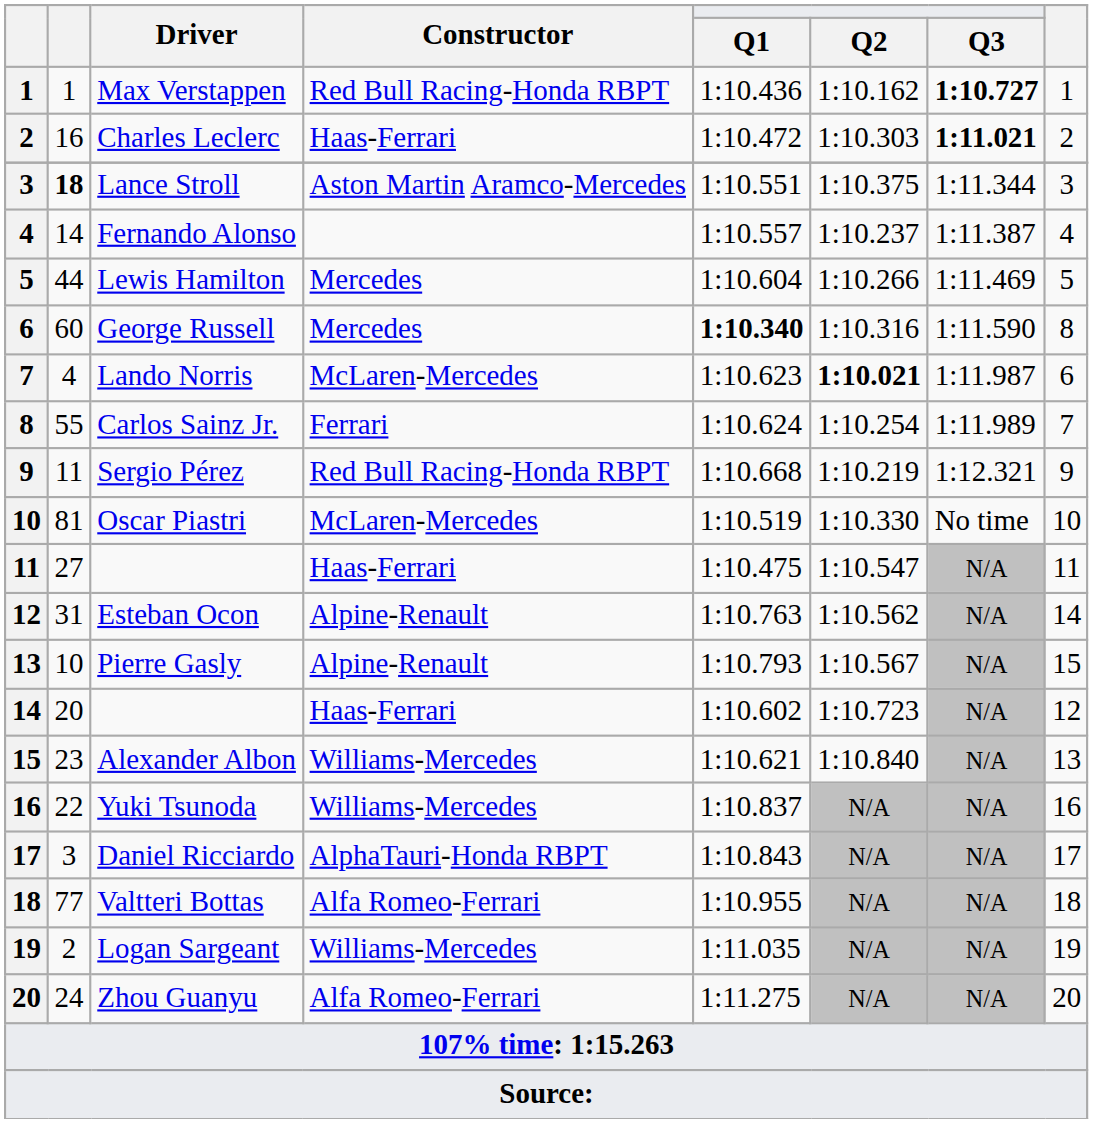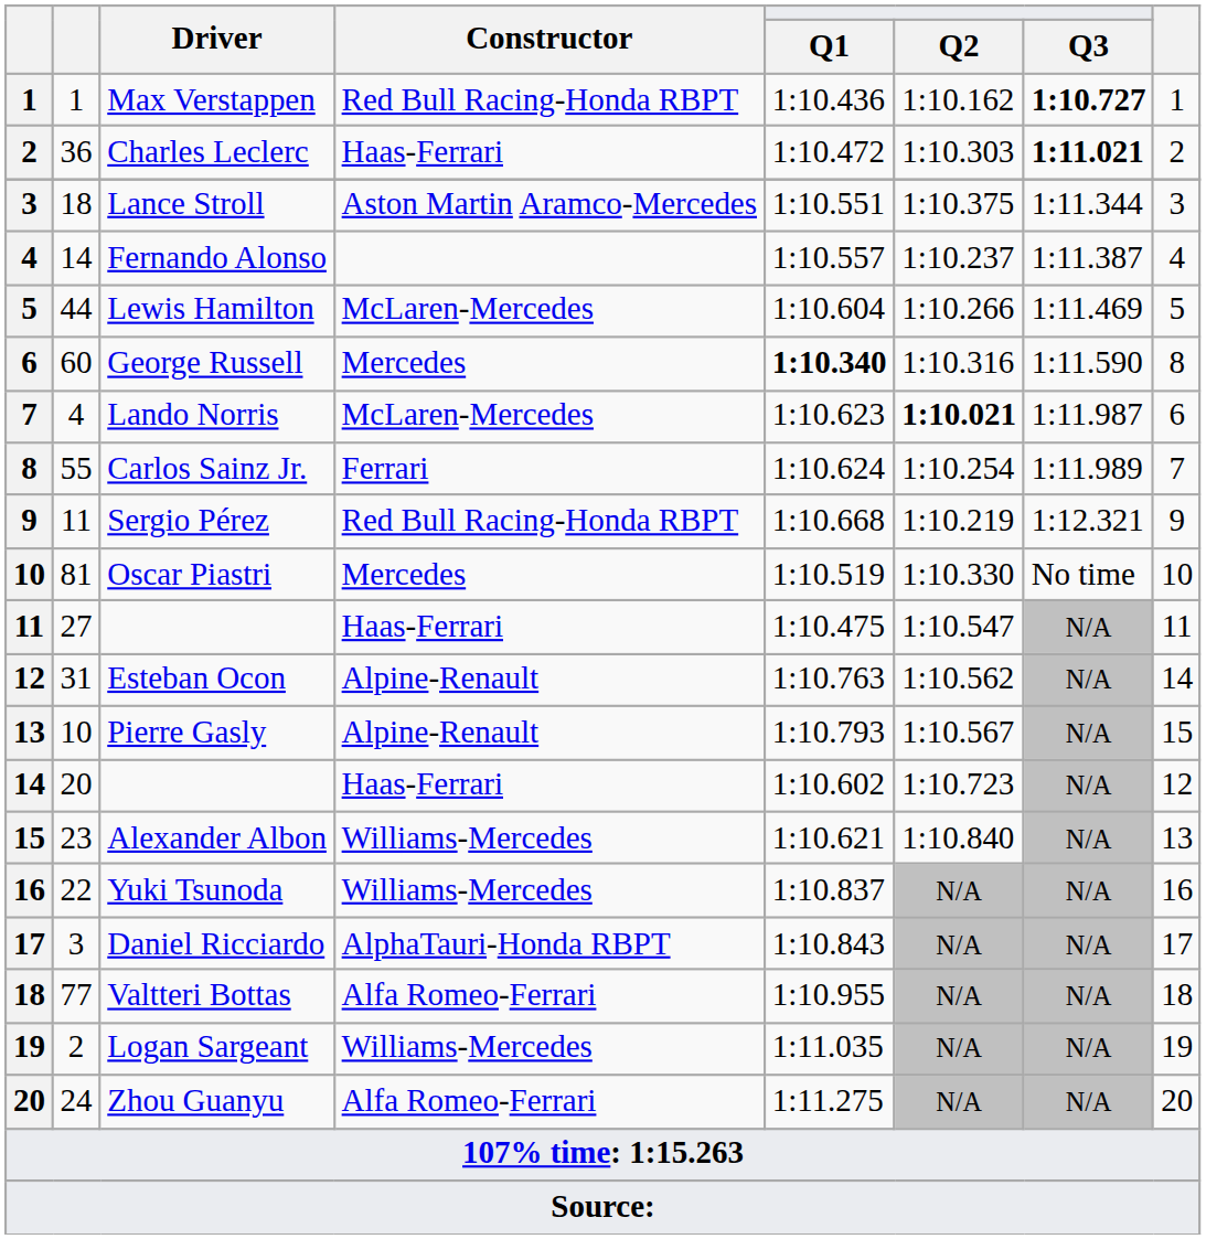 <table class="wikitable sortable" style="font-size: 85%;">
 <tr>
 <th rowspan="2"></th>
 <th rowspan="2"></th>
 <th rowspan="2">Driver</th>
 <th rowspan="2">Constructor</th>
 <th colspan="3" style="background:#eaecf0; text-align:center;"></th>
 <th rowspan="2"></th>
 </tr>
 <tr>
 <th scope="col">Q1</th>
 <th scope="col">Q2</th>
 <th scope="col">Q3</th>
 </tr>
 <tr>
 <th scope="row">1</th>
 <td align="center">1</td>
 <td data-sort-value="ver"> <a href='#'>Max Verstappen</a></td>
 <td><a href='#'>Red Bull Racing</a>-<a href='#'>Honda RBPT</a></td>
 <td>1:10.436</td>
 <td>1:10.162</td>
 <td><strong>1:10.727</strong></td>
 <td align="center">1</td>
 </tr>
 <tr>
 <th scope="row">2</th>
-<td align="center">16</td>
+<td align="center">36</td>
 <td data-sort-value="lec"> <a href='#'>Charles Leclerc</a></td>
 <td><a href='#'>Haas</a>-<a href='#'>Ferrari</a></td>
 <td>1:10.472</td>
 <td>1:10.303</td>
 <td><strong>1:11.021</strong></td>
 <td align="center">2</td>
 </tr>
 <tr>
 </tr>
 <tr>
 <th scope="row">3</th>
-<td align="center"><strong>18</strong></td>
+<td align="center">18</td>
 <td data-sort-value="str"> <a href='#'>Lance Stroll</a></td>
 <td><a href='#'>Aston Martin</a> <a href='#'>Aramco</a>-<a href='#'>Mercedes</a></td>
 <td>1:10.551</td>
 <td>1:10.375</td>
 <td>1:11.344</td>
 <td align="center">3</td>
 </tr>
 <tr>
 <th scope="row">4</th>
 <td align="center">14</td>
 <td data-sort-value="alo"> <a href='#'>Fernando Alonso</a></td>
 <td></td>
 <td>1:10.557</td>
 <td>1:10.237</td>
 <td>1:11.387</td>
 <td align="center">4</td>
 </tr>
 <tr>
 <th scope="row">5</th>
 <td align="center">44</td>
 <td data-sort-value="ham"> <a href='#'>Lewis Hamilton</a></td>
-<td><a href='#'>Mercedes</a></td>
+<td><a href='#'>McLaren</a>-<a href='#'>Mercedes</a></td>
 <td>1:10.604</td>
 <td>1:10.266</td>
 <td>1:11.469</td>
 <td align="center">5</td>
 </tr>
 <tr>
 <th scope="row">6</th>
 <td align="center">60</td>
 <td data-sort-value="rus"> <a href='#'>George Russell</a></td>
 <td><a href='#'>Mercedes</a></td>
 <td><strong>1:10.340</strong></td>
 <td>1:10.316</td>
 <td>1:11.590</td>
 <td align="center">8</td>
 </tr>
 <tr>
 <th scope="row">7</th>
 <td align="center">4</td>
 <td data-sort-value="nor"> <a href='#'>Lando Norris</a></td>
 <td><a href='#'>McLaren</a>-<a href='#'>Mercedes</a></td>
 <td>1:10.623</td>
 <td><strong>1:10.021</strong></td>
 <td>1:11.987</td>
 <td align="center">6</td>
 </tr>
 <tr>
 <th scope="row">8</th>
 <td align="center">55</td>
 <td data-sort-value="sai"> <a href='#'>Carlos Sainz Jr.</a></td>
 <td><a href='#'>Ferrari</a></td>
 <td>1:10.624</td>
 <td>1:10.254</td>
 <td>1:11.989</td>
 <td align="center">7</td>
 </tr>
 <tr>
 <th scope="row">9</th>
 <td align="center">11</td>
 <td data-sort-value="per"> <a href='#'>Sergio Pérez</a></td>
 <td><a href='#'>Red Bull Racing</a>-<a href='#'>Honda RBPT</a></td>
 <td>1:10.668</td>
 <td>1:10.219</td>
 <td>1:12.321</td>
 <td align="center">9</td>
 </tr>
 <tr>
 <th scope="row">10</th>
 <td align="center">81</td>
 <td data-sort-value="pia"> <a href='#'>Oscar Piastri</a></td>
-<td><a href='#'>McLaren</a>-<a href='#'>Mercedes</a></td>
+<td><a href='#'>Mercedes</a></td>
 <td>1:10.519</td>
 <td>1:10.330</td>
 <td>No time</td>
 <td align="center">10</td>
 </tr>
 <tr>
 <th scope="row">11</th>
 <td align="center">27</td>
 <td data-sort-value="hul"></td>
 <td><a href='#'>Haas</a>-<a href='#'>Ferrari</a></td>
 <td>1:10.475</td>
 <td>1:10.547</td>
 <td data-sort-value="20" align="center" style="background: silver"><small>N/A</small></td>
 <td align="center">11</td>
 </tr>
 <tr>
 <th scope="row">12</th>
 <td align="center">31</td>
 <td data-sort-value="oco"> <a href='#'>Esteban Ocon</a></td>
 <td><a href='#'>Alpine</a>-<a href='#'>Renault</a></td>
 <td>1:10.763</td>
 <td>1:10.562</td>
 <td data-sort-value="14" align="center" style="background: silver"><small>N/A</small></td>
 <td align="center">14</td>
 </tr>
 <tr>
 <th scope="row">13</th>
 <td align="center">10</td>
 <td data-sort-value="gas"> <a href='#'>Pierre Gasly</a></td>
 <td><a href='#'>Alpine</a>-<a href='#'>Renault</a></td>
 <td>1:10.793</td>
 <td>1:10.567</td>
 <td data-sort-value="12" align="center" style="background: silver"><small>N/A</small></td>
 <td align="center">15</td>
 </tr>
 <tr>
 <th scope="row">14</th>
 <td align="center">20</td>
 <td data-sort-value="mag"></td>
 <td><a href='#'>Haas</a>-<a href='#'>Ferrari</a></td>
 <td>1:10.602</td>
 <td>1:10.723</td>
 <td data-sort-value="14" align="center" style="background: silver"><small>N/A</small></td>
 <td align="center">12</td>
 </tr>
 <tr>
 <th scope="row">15</th>
 <td align="center">23</td>
 <td data-sort-value="alb"> <a href='#'>Alexander Albon</a></td>
 <td><a href='#'>Williams</a>-<a href='#'>Mercedes</a></td>
 <td>1:10.621</td>
 <td>1:10.840</td>
 <td data-sort-value="14" align="center" style="background: silver"><small>N/A</small></td>
 <td align="center">13</td>
 </tr>
 <tr>
 <th scope="row">16</th>
 <td align="center">22</td>
 <td data-sort-value="tsu"> <a href='#'>Yuki Tsunoda</a></td>
 <td><a href='#'>Williams</a>-<a href='#'>Mercedes</a></td>
 <td>1:10.837</td>
 <td data-sort-value="14" align="center" style="background: silver"><small>N/A</small></td>
 <td data-sort-value="14" align="center" style="background: silver"><small>N/A</small></td>
 <td align="center">16</td>
 </tr>
 <tr>
 <th scope="row">17</th>
 <td align="center">3</td>
 <td data-sort-value="ric"> <a href='#'>Daniel Ricciardo</a></td>
 <td><a href='#'>AlphaTauri</a>-<a href='#'>Honda RBPT</a></td>
 <td>1:10.843</td>
 <td data-sort-value="14" align="center" style="background: silver"><small>N/A</small></td>
 <td data-sort-value="14" align="center" style="background: silver"><small>N/A</small></td>
 <td align="center">17</td>
 </tr>
 <tr>
 <th scope="row">18</th>
 <td align="center">77</td>
 <td data-sort-value="bot"> <a href='#'>Valtteri Bottas</a></td>
 <td><a href='#'>Alfa Romeo</a>-<a href='#'>Ferrari</a></td>
 <td>1:10.955</td>
 <td data-sort-value="14" align="center" style="background: silver"><small>N/A</small></td>
 <td data-sort-value="14" align="center" style="background: silver"><small>N/A</small></td>
 <td align="center">18</td>
 </tr>
 <tr>
 <th scope="row">19</th>
 <td align="center">2</td>
 <td data-sort-value="sar"> <a href='#'>Logan Sargeant</a></td>
 <td><a href='#'>Williams</a>-<a href='#'>Mercedes</a></td>
 <td>1:11.035</td>
 <td data-sort-value="18" align="center" style="background: silver"><small>N/A</small></td>
 <td data-sort-value="18" align="center" style="background: silver"><small>N/A</small></td>
 <td align="center">19</td>
 </tr>
 <tr>
 <th scope="row">20</th>
 <td align="center">24</td>
 <td data-sort-value="zho"> <a href='#'>Zhou Guanyu</a></td>
 <td><a href='#'>Alfa Romeo</a>-<a href='#'>Ferrari</a></td>
 <td>1:11.275</td>
 <td data-sort-value="18" align="center" style="background: silver"><small>N/A</small></td>
 <td data-sort-value="18" align="center" style="background: silver"><small>N/A</small></td>
 <td align="center">20</td>
 </tr>
 <tr class="sortbottom">
 <td colspan="8" style="background-color:#eaecf0;text-align:center"><strong><a href='#'>107% time</a>: 1:15.263</strong></td>
 </tr>
 <tr class="sortbottom">
 <td colspan="8" style="background-color:#eaecf0;text-align:center"><strong>Source:</strong></td>
 </tr>
 </table>
